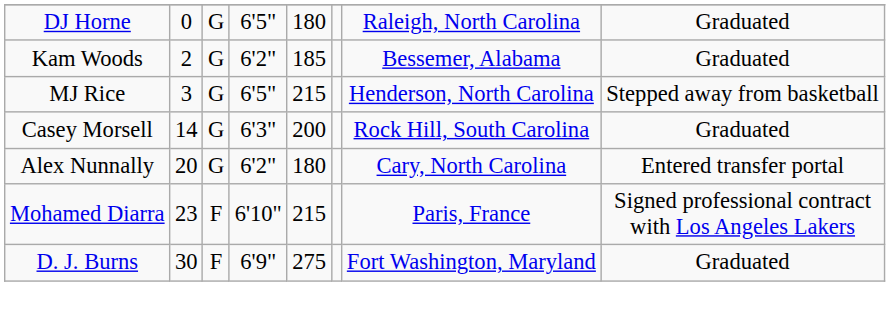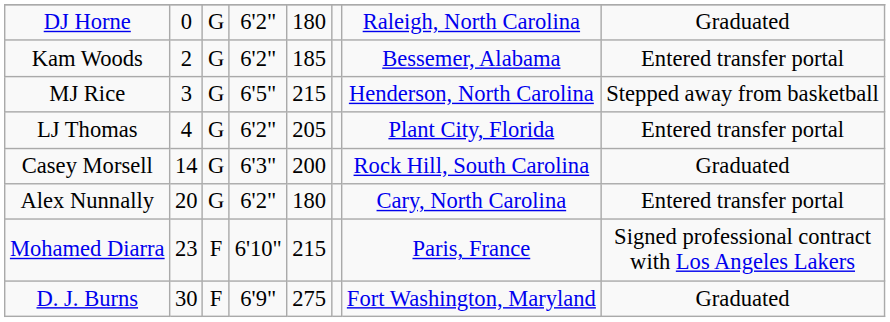 <table class="wikitable sortable" border="1" style="text-align: center;">
 <tr align=center>
 </tr>
 <tr>
 <td><a href='#'>DJ Horne</a></td>
 <td>0</td>
 <td>G</td>
-<td>6'5"</td>
+<td>6'2"</td>
 <td>180</td>
 <td></td>
 <td><a href='#'>Raleigh, North Carolina</a></td>
 <td>Graduated</td>
 </tr>
 <tr>
 <td>Kam Woods</td>
 <td>2</td>
 <td>G</td>
 <td>6'2"</td>
 <td>185</td>
 <td></td>
 <td><a href='#'>Bessemer, Alabama</a></td>
-<td>Graduated</td>
+<td>Entered transfer portal</td>
 </tr>
 <tr>
 <td>MJ Rice</td>
 <td>3</td>
 <td>G</td>
 <td>6'5"</td>
 <td>215</td>
 <td></td>
 <td><a href='#'>Henderson, North Carolina</a></td>
 <td>Stepped away from basketball</td>
+</tr>
+<tr>
+<td>LJ Thomas</td>
+<td>4</td>
+<td>G</td>
+<td>6'2"</td>
+<td>205</td>
+<td></td>
+<td><a href='#'>Plant City, Florida</a></td>
+<td>Entered transfer portal</td>
 </tr>
 <tr>
 <td>Casey Morsell</td>
 <td>14</td>
 <td>G</td>
 <td>6'3"</td>
 <td>200</td>
 <td></td>
 <td><a href='#'>Rock Hill, South Carolina</a></td>
 <td>Graduated</td>
 </tr>
 <tr>
 <td>Alex Nunnally</td>
 <td>20</td>
 <td>G</td>
 <td>6'2"</td>
 <td>180</td>
 <td></td>
 <td><a href='#'>Cary, North Carolina</a></td>
 <td>Entered transfer portal</td>
 </tr>
 <tr>
 <td><a href='#'>Mohamed Diarra</a></td>
 <td>23</td>
 <td>F</td>
 <td>6'10"</td>
 <td>215</td>
 <td></td>
 <td><a href='#'>Paris, France</a></td>
 <td>Signed professional contract<br>with <a href='#'>Los Angeles Lakers</a></td>
 </tr>
 <tr>
 <td><a href='#'>D. J. Burns</a></td>
 <td>30</td>
 <td>F</td>
 <td>6'9"</td>
 <td>275</td>
 <td></td>
 <td><a href='#'>Fort Washington, Maryland</a></td>
 <td>Graduated</td>
 </tr>
 </table>
